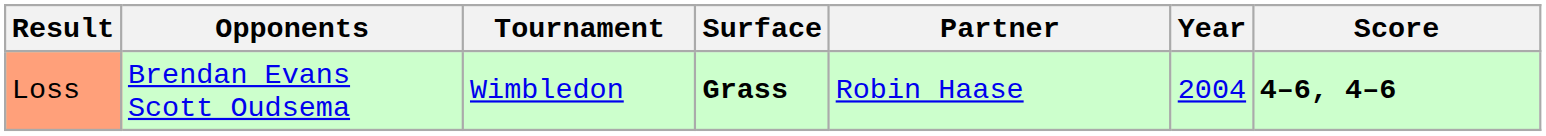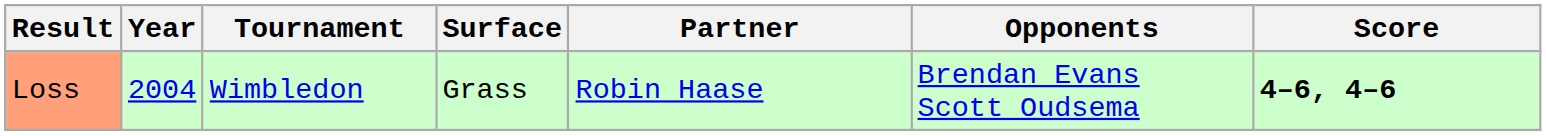 <table class="sortable wikitable">
 <tr>
 <th>Result</th>
-<th style="width:150px;">Opponents</th>
+<th style="width:30px;">Year</th>
 <th style="width:100px;">Tournament</th>
 <th>Surface</th>
 <th style="width:150px;">Partner</th>
-<th style="width:30px;">Year</th>
+<th style="width:150px;">Opponents</th>
 <th style="width:125px;" class="unsortable">Score</th>
 </tr>
 <tr style="background:#ccffcc;">
 <td style="background:#ffa07a;">Loss</td>
+<td><a href='#'>2004</a></td>
+<td><a href='#'>Wimbledon</a></td>
+<td>Grass</td>
+<td> <a href='#'>Robin Haase</a></td>
 <td> <a href='#'>Brendan Evans</a> <br>  <a href='#'>Scott Oudsema</a></td>
-<td><a href='#'>Wimbledon</a></td>
-<td><strong>Grass</strong></td>
-<td> <a href='#'>Robin Haase</a></td>
-<td><a href='#'>2004</a></td>
 <td><strong>4–6, 4–6</strong></td>
 </tr>
 </table>
